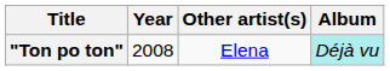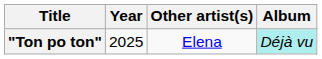 <table class="wikitable plainrowheaders" style="text-align:center;">
 <tr>
 <th scope="col">Title</th>
 <th scope="col">Year</th>
 <th scope="col">Other artist(s)</th>
 <th scope="col">Album</th>
 </tr>
 <tr>
 <th scope="row">"Ton po ton"</th>
-<td>2008</td>
+<td>2025</td>
 <td><a href='#'>Elena</a></td>
 <td style="background: paleturquoise;"><em>Déjà vu</em></td>
 </tr>
 </table>
